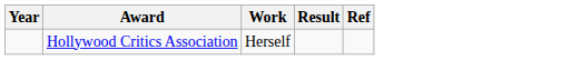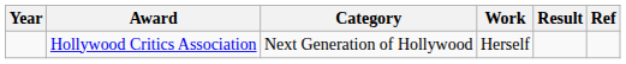 <table class="wikitable plainrowheaders">
 <tr>
 <th>Year</th>
 <th>Award</th>
+<th>Category</th>
 <th>Work</th>
 <th>Result</th>
 <th>Ref</th>
 </tr>
 <tr>
 <td rowspan="1"></td>
 <td><a href='#'>Hollywood Critics Association</a></td>
+<td>Next Generation of Hollywood</td>
 <td>Herself</td>
 <td></td>
 <td style="text-align:center;"></td>
 </tr>
 </table>
